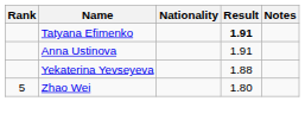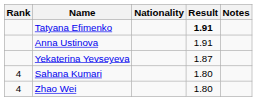 <table class="wikitable sortable" style="text-align:center;font-size:95%">
 <tr>
 <th>Rank</th>
 <th>Name</th>
 <th>Nationality</th>
 <th>Result</th>
 <th>Notes</th>
 </tr>
 <tr>
 <td></td>
 <td align=left><a href='#'>Tatyana Efimenko</a></td>
 <td align=left></td>
 <td><strong>1.91</strong></td>
 <td></td>
 </tr>
 <tr>
 <td></td>
 <td align=left><a href='#'>Anna Ustinova</a></td>
 <td align=left></td>
 <td>1.91</td>
 <td></td>
 </tr>
 <tr>
 <td></td>
 <td align=left><a href='#'>Yekaterina Yevseyeva</a></td>
 <td align=left></td>
-<td>1.88</td>
+<td>1.87</td>
 <td></td>
 </tr>
 <tr>
-<td>5</td>
+<td>4</td>
+<td align=left><a href='#'>Sahana Kumari</a></td>
+<td align=left></td>
+<td>1.80</td>
+<td></td>
+</tr>
+<tr>
+<td>4</td>
 <td align=left><a href='#'>Zhao Wei</a></td>
 <td align=left></td>
 <td>1.80</td>
 <td></td>
 </tr>
 </table>
